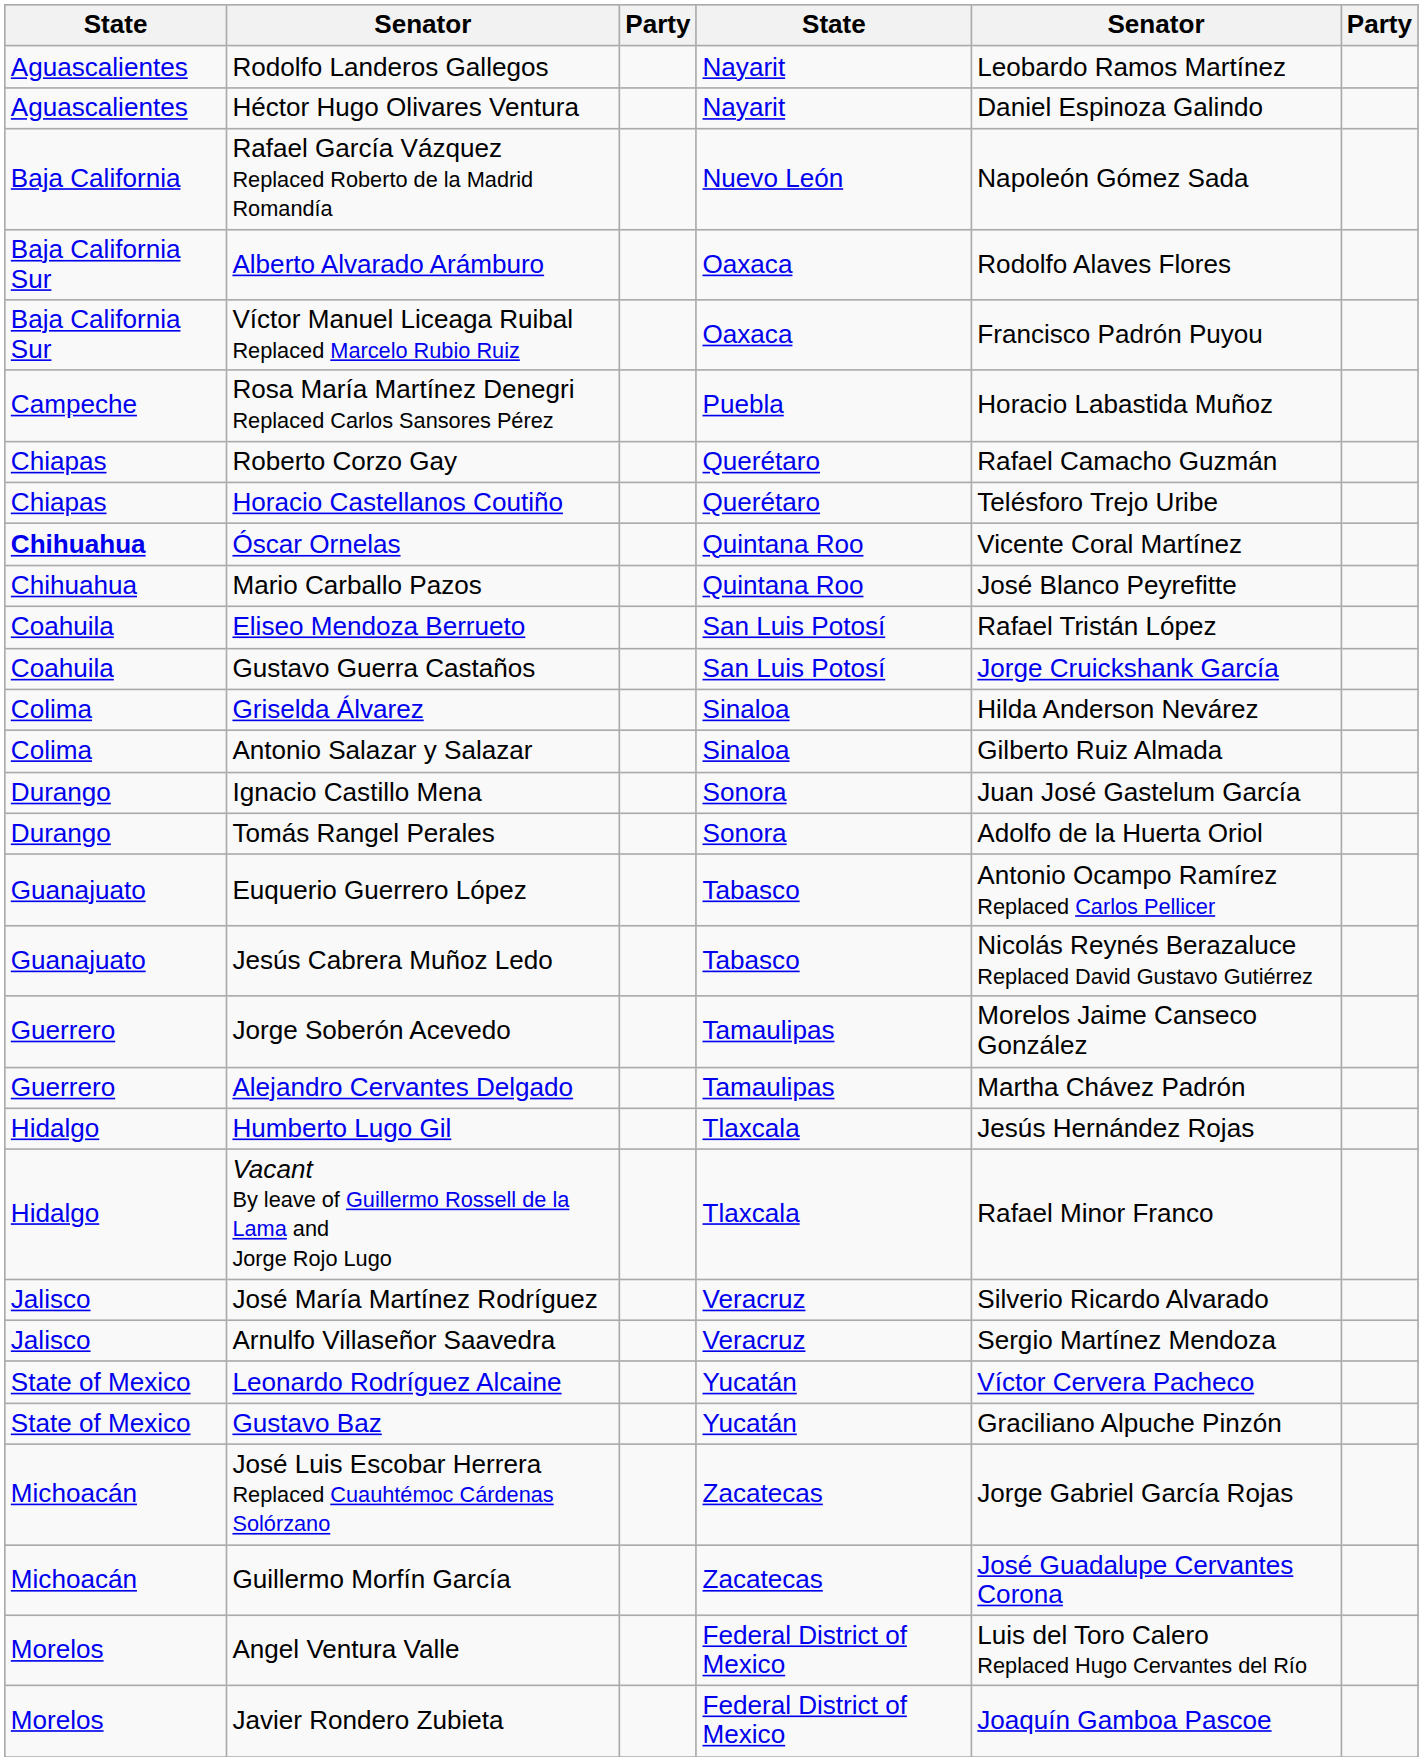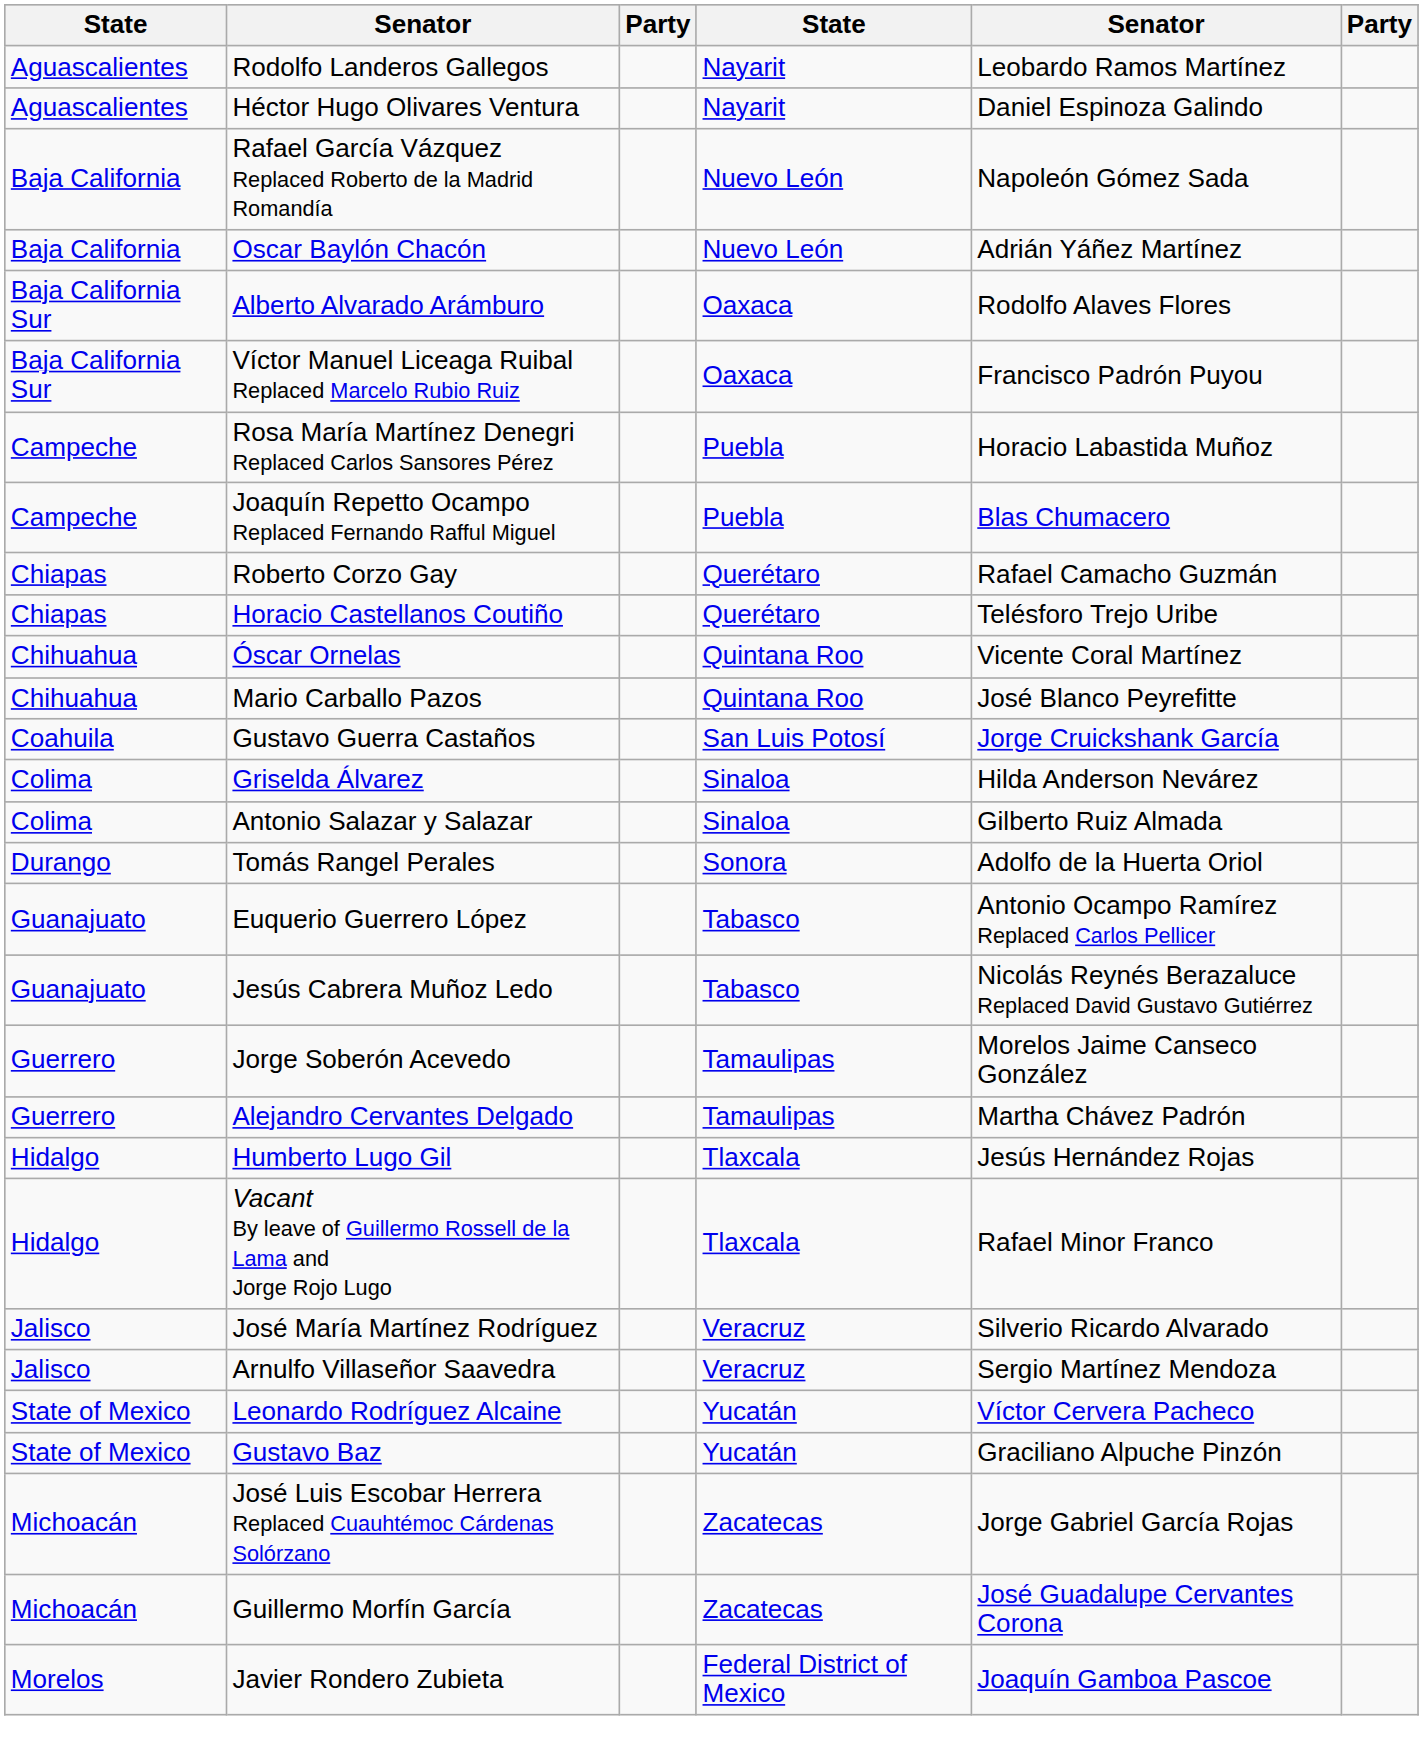 <table class="wikitable">
 <tr style="background:#efefef;">
 <th><strong>State</strong></th>
 <th><strong>Senator</strong></th>
 <th><strong>Party</strong></th>
 <th><strong>State</strong></th>
 <th><strong>Senator</strong></th>
 <th><strong>Party</strong></th>
 </tr>
 <tr>
 <td><a href='#'>Aguascalientes</a></td>
 <td>Rodolfo Landeros Gallegos</td>
 <td></td>
 <td><a href='#'>Nayarit</a></td>
 <td>Leobardo Ramos Martínez</td>
 <td></td>
 </tr>
 <tr>
 <td><a href='#'>Aguascalientes</a></td>
 <td>Héctor Hugo Olivares Ventura</td>
 <td></td>
 <td><a href='#'>Nayarit</a></td>
 <td>Daniel Espinoza Galindo</td>
 <td></td>
 </tr>
 <tr>
 <td><a href='#'>Baja California</a></td>
 <td>Rafael García Vázquez<br><small>Replaced Roberto de la Madrid Romandía</small></td>
 <td></td>
 <td><a href='#'>Nuevo León</a></td>
 <td>Napoleón Gómez Sada</td>
 <td></td>
 </tr>
 <tr>
+<td><a href='#'>Baja California</a></td>
+<td><a href='#'>Oscar Baylón Chacón</a></td>
+<td></td>
+<td><a href='#'>Nuevo León</a></td>
+<td>Adrián Yáñez Martínez</td>
+<td></td>
+</tr>
+<tr>
 <td><a href='#'>Baja California Sur</a></td>
 <td><a href='#'>Alberto Alvarado Arámburo</a></td>
 <td></td>
 <td><a href='#'>Oaxaca</a></td>
 <td>Rodolfo Alaves Flores</td>
 <td></td>
 </tr>
 <tr>
 <td><a href='#'>Baja California Sur</a></td>
 <td>Víctor Manuel Liceaga Ruibal<br><small>Replaced <a href='#'>Marcelo Rubio Ruiz</a></small></td>
 <td></td>
 <td><a href='#'>Oaxaca</a></td>
 <td>Francisco Padrón Puyou</td>
 <td></td>
 </tr>
 <tr>
 <td><a href='#'>Campeche</a></td>
 <td>Rosa María Martínez Denegri<br><small>Replaced Carlos Sansores Pérez</small></td>
 <td></td>
 <td><a href='#'>Puebla</a></td>
 <td>Horacio Labastida Muñoz</td>
 <td></td>
 </tr>
 <tr>
+<td><a href='#'>Campeche</a></td>
+<td>Joaquín Repetto Ocampo<br><small>Replaced Fernando Rafful Miguel</small></td>
+<td></td>
+<td><a href='#'>Puebla</a></td>
+<td><a href='#'>Blas Chumacero</a></td>
+<td></td>
+</tr>
+<tr>
 <td><a href='#'>Chiapas</a></td>
 <td>Roberto Corzo Gay</td>
 <td></td>
 <td><a href='#'>Querétaro</a></td>
 <td>Rafael Camacho Guzmán</td>
 <td></td>
 </tr>
 <tr>
 <td><a href='#'>Chiapas</a></td>
 <td><a href='#'>Horacio Castellanos Coutiño</a></td>
 <td></td>
 <td><a href='#'>Querétaro</a></td>
 <td>Telésforo Trejo Uribe</td>
 <td></td>
 </tr>
 <tr>
-<td><strong><a href='#'>Chihuahua</a></strong></td>
+<td><a href='#'>Chihuahua</a></td>
 <td><a href='#'>Óscar Ornelas</a></td>
 <td></td>
 <td><a href='#'>Quintana Roo</a></td>
 <td>Vicente Coral Martínez</td>
 <td></td>
 </tr>
 <tr>
 <td><a href='#'>Chihuahua</a></td>
 <td>Mario Carballo Pazos</td>
 <td></td>
 <td><a href='#'>Quintana Roo</a></td>
 <td>José Blanco Peyrefitte</td>
-<td></td>
-</tr>
-<tr>
-<td><a href='#'>Coahuila</a></td>
-<td><a href='#'>Eliseo Mendoza Berrueto</a></td>
-<td></td>
-<td><a href='#'>San Luis Potosí</a></td>
-<td>Rafael Tristán López</td>
 <td></td>
 </tr>
 <tr>
 <td><a href='#'>Coahuila</a></td>
 <td>Gustavo Guerra Castaños</td>
 <td></td>
 <td><a href='#'>San Luis Potosí</a></td>
 <td><a href='#'>Jorge Cruickshank García</a></td>
 <td></td>
 </tr>
 <tr>
 <td><a href='#'>Colima</a></td>
 <td><a href='#'>Griselda Álvarez</a></td>
 <td></td>
 <td><a href='#'>Sinaloa</a></td>
 <td>Hilda Anderson Nevárez</td>
 <td></td>
 </tr>
 <tr>
 <td><a href='#'>Colima</a></td>
 <td>Antonio Salazar y Salazar</td>
 <td></td>
 <td><a href='#'>Sinaloa</a></td>
 <td>Gilberto Ruiz Almada</td>
-<td></td>
-</tr>
-<tr>
-<td><a href='#'>Durango</a></td>
-<td>Ignacio Castillo Mena</td>
-<td></td>
-<td><a href='#'>Sonora</a></td>
-<td>Juan José Gastelum García</td>
 <td></td>
 </tr>
 <tr>
 <td><a href='#'>Durango</a></td>
 <td>Tomás Rangel Perales</td>
 <td></td>
 <td><a href='#'>Sonora</a></td>
 <td>Adolfo de la Huerta Oriol</td>
 <td></td>
 </tr>
 <tr>
 <td><a href='#'>Guanajuato</a></td>
 <td>Euquerio Guerrero López</td>
 <td></td>
 <td><a href='#'>Tabasco</a></td>
 <td>Antonio Ocampo Ramírez<br><small>Replaced <a href='#'>Carlos Pellicer</a></small></td>
 <td></td>
 </tr>
 <tr>
 <td><a href='#'>Guanajuato</a></td>
 <td>Jesús Cabrera Muñoz Ledo</td>
 <td></td>
 <td><a href='#'>Tabasco</a></td>
 <td>Nicolás Reynés Berazaluce<br><small>Replaced David Gustavo Gutiérrez</small></td>
 <td></td>
 </tr>
 <tr>
 <td><a href='#'>Guerrero</a></td>
 <td>Jorge Soberón Acevedo</td>
 <td></td>
 <td><a href='#'>Tamaulipas</a></td>
 <td>Morelos Jaime Canseco González</td>
 <td></td>
 </tr>
 <tr>
 <td><a href='#'>Guerrero</a></td>
 <td><a href='#'>Alejandro Cervantes Delgado</a></td>
 <td></td>
 <td><a href='#'>Tamaulipas</a></td>
 <td>Martha Chávez Padrón</td>
 <td></td>
 </tr>
 <tr>
 <td><a href='#'>Hidalgo</a></td>
 <td><a href='#'>Humberto Lugo Gil</a></td>
 <td></td>
 <td><a href='#'>Tlaxcala</a></td>
 <td>Jesús Hernández Rojas</td>
 <td></td>
 </tr>
 <tr>
 <td><a href='#'>Hidalgo</a></td>
 <td><em>Vacant</em><br><small>By leave of <a href='#'>Guillermo Rossell de la Lama</a> and<br>Jorge Rojo Lugo</small></td>
 <td></td>
 <td><a href='#'>Tlaxcala</a></td>
 <td>Rafael Minor Franco</td>
 <td></td>
 </tr>
 <tr>
 <td><a href='#'>Jalisco</a></td>
 <td>José María Martínez Rodríguez</td>
 <td></td>
 <td><a href='#'>Veracruz</a></td>
 <td>Silverio Ricardo Alvarado</td>
 <td></td>
 </tr>
 <tr>
 <td><a href='#'>Jalisco</a></td>
 <td>Arnulfo Villaseñor Saavedra</td>
 <td></td>
 <td><a href='#'>Veracruz</a></td>
 <td>Sergio Martínez Mendoza</td>
 <td></td>
 </tr>
 <tr>
 <td><a href='#'>State of Mexico</a></td>
 <td><a href='#'>Leonardo Rodríguez Alcaine</a></td>
 <td></td>
 <td><a href='#'>Yucatán</a></td>
 <td><a href='#'>Víctor Cervera Pacheco</a></td>
 <td></td>
 </tr>
 <tr>
 <td><a href='#'>State of Mexico</a></td>
 <td><a href='#'>Gustavo Baz</a></td>
 <td></td>
 <td><a href='#'>Yucatán</a></td>
 <td>Graciliano Alpuche Pinzón</td>
 <td></td>
 </tr>
 <tr>
 <td><a href='#'>Michoacán</a></td>
 <td>José Luis Escobar Herrera<br><small>Replaced <a href='#'>Cuauhtémoc Cárdenas Solórzano</a></small></td>
 <td></td>
 <td><a href='#'>Zacatecas</a></td>
 <td>Jorge Gabriel García Rojas</td>
 <td></td>
 </tr>
 <tr>
 <td><a href='#'>Michoacán</a></td>
 <td>Guillermo Morfín García</td>
 <td></td>
 <td><a href='#'>Zacatecas</a></td>
 <td><a href='#'>José Guadalupe Cervantes Corona</a></td>
 <td></td>
 </tr>
 <tr>
 <td><a href='#'>Morelos</a></td>
-<td>Angel Ventura Valle</td>
-<td></td>
-<td><a href='#'>Federal District of Mexico</a></td>
-<td>Luis del Toro Calero<br><small>Replaced Hugo Cervantes del Río</small></td>
-<td></td>
-</tr>
-<tr>
-<td><a href='#'>Morelos</a></td>
 <td>Javier Rondero Zubieta</td>
 <td></td>
 <td><a href='#'>Federal District of Mexico</a></td>
 <td><a href='#'>Joaquín Gamboa Pascoe</a></td>
 <td></td>
 </tr>
 </table>
